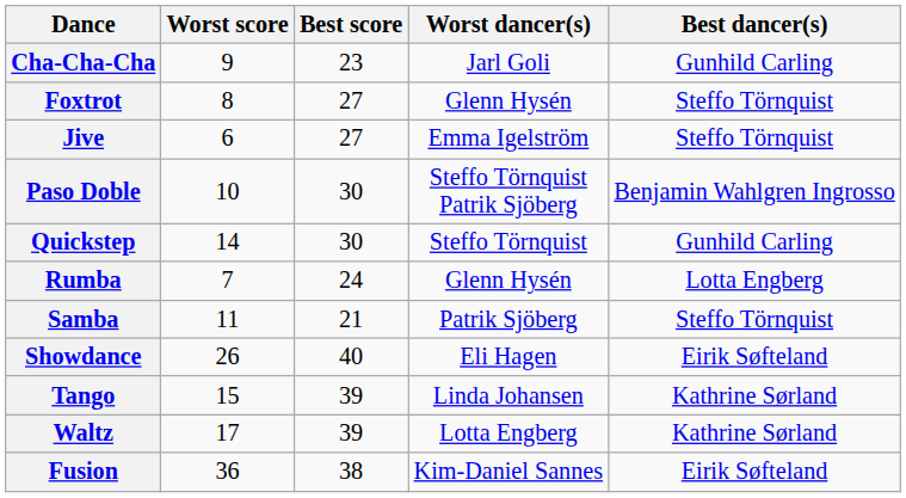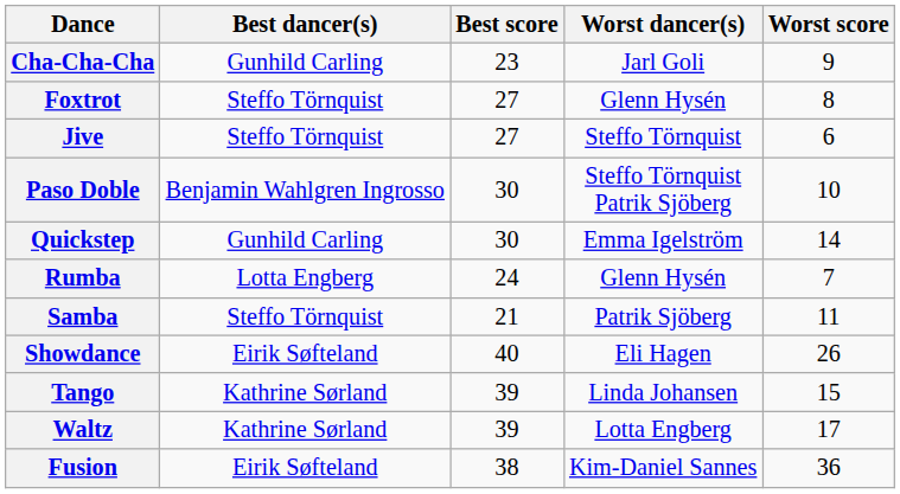 <table class="wikitable sortable" style="text-align:center;">
 <tr>
 <th>Dance</th>
-<th>Worst score</th>
+<th>Best dancer(s)</th>
 <th>Best score</th>
 <th>Worst dancer(s)</th>
-<th>Best dancer(s)</th>
+<th>Worst score</th>
 </tr>
 <tr>
 <th><a href='#'>Cha-Cha-Cha</a></th>
-<td>9</td>
+<td><a href='#'>Gunhild Carling</a></td>
 <td>23</td>
 <td><a href='#'>Jarl Goli</a></td>
-<td><a href='#'>Gunhild Carling</a></td>
+<td>9</td>
 </tr>
 <tr>
 <th><a href='#'>Foxtrot</a></th>
-<td>8</td>
+<td><a href='#'>Steffo Törnquist</a></td>
 <td>27</td>
 <td><a href='#'>Glenn Hysén</a></td>
-<td><a href='#'>Steffo Törnquist</a></td>
+<td>8</td>
 </tr>
 <tr>
 <th><a href='#'>Jive</a></th>
+<td><a href='#'>Steffo Törnquist</a></td>
+<td>27</td>
+<td><a href='#'>Steffo Törnquist</a></td>
 <td>6</td>
-<td>27</td>
-<td><a href='#'>Emma Igelström</a></td>
-<td><a href='#'>Steffo Törnquist</a></td>
 </tr>
 <tr>
 <th><a href='#'>Paso Doble</a></th>
-<td>10</td>
+<td><a href='#'>Benjamin Wahlgren Ingrosso</a></td>
 <td>30</td>
 <td><a href='#'>Steffo Törnquist</a><br><a href='#'>Patrik Sjöberg</a></td>
-<td><a href='#'>Benjamin Wahlgren Ingrosso</a></td>
+<td>10</td>
 </tr>
 <tr>
 <th><a href='#'>Quickstep</a></th>
+<td><a href='#'>Gunhild Carling</a></td>
+<td>30</td>
+<td><a href='#'>Emma Igelström</a></td>
 <td>14</td>
-<td>30</td>
-<td><a href='#'>Steffo Törnquist</a></td>
-<td><a href='#'>Gunhild Carling</a></td>
 </tr>
 <tr>
 <th><a href='#'>Rumba</a></th>
-<td>7</td>
+<td><a href='#'>Lotta Engberg</a></td>
 <td>24</td>
 <td><a href='#'>Glenn Hysén</a></td>
-<td><a href='#'>Lotta Engberg</a></td>
+<td>7</td>
 </tr>
 <tr>
 <th><a href='#'>Samba</a></th>
-<td>11</td>
+<td><a href='#'>Steffo Törnquist</a></td>
 <td>21</td>
 <td><a href='#'>Patrik Sjöberg</a></td>
-<td><a href='#'>Steffo Törnquist</a></td>
+<td>11</td>
 </tr>
 <tr>
 <th><a href='#'>Showdance</a></th>
-<td>26</td>
+<td><a href='#'>Eirik Søfteland</a></td>
 <td>40</td>
 <td><a href='#'>Eli Hagen</a></td>
-<td><a href='#'>Eirik Søfteland</a></td>
+<td>26</td>
 </tr>
 <tr>
 <th><a href='#'>Tango</a></th>
-<td>15</td>
+<td><a href='#'>Kathrine Sørland</a></td>
 <td>39</td>
 <td><a href='#'>Linda Johansen</a></td>
-<td><a href='#'>Kathrine Sørland</a></td>
+<td>15</td>
 </tr>
 <tr>
 <th><a href='#'>Waltz</a></th>
-<td>17</td>
+<td><a href='#'>Kathrine Sørland</a></td>
 <td>39</td>
 <td><a href='#'>Lotta Engberg</a></td>
-<td><a href='#'>Kathrine Sørland</a></td>
+<td>17</td>
 </tr>
 <tr>
 <th><a href='#'>Fusion</a></th>
-<td>36</td>
+<td><a href='#'>Eirik Søfteland</a></td>
 <td>38</td>
 <td><a href='#'>Kim-Daniel Sannes</a></td>
-<td><a href='#'>Eirik Søfteland</a></td>
+<td>36</td>
 </tr>
 </table>
